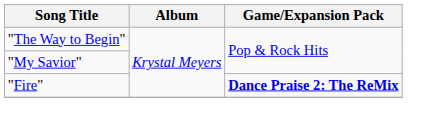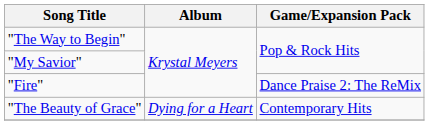 <table class="wikitable">
 <tr>
 <th>Song Title</th>
 <th>Album</th>
 <th>Game/Expansion Pack</th>
 </tr>
 <tr>
 <td>"<a href='#'>The Way to Begin</a>"</td>
 <td rowspan="3"><em><a href='#'>Krystal Meyers</a></em></td>
 <td rowspan="2"><a href='#'>Pop & Rock Hits</a></td>
 </tr>
 <tr>
 <td>"<a href='#'>My Savior</a>"</td>
 </tr>
 <tr>
 <td>"<a href='#'>Fire</a>"</td>
-<td><strong><a href='#'>Dance Praise 2: The ReMix</a></strong></td>
+<td><a href='#'>Dance Praise 2: The ReMix</a></td>
+</tr>
+<tr>
+<td>"<a href='#'>The Beauty of Grace</a>"</td>
+<td><em><a href='#'>Dying for a Heart</a></em></td>
+<td><a href='#'>Contemporary Hits</a></td>
 </tr>
 <tr>
 </tr>
 </table>
